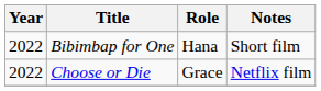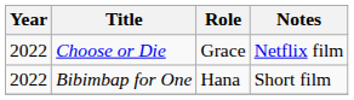 <table class="wikitable sortable">
 <tr>
 <th>Year</th>
 <th>Title</th>
 <th>Role</th>
 <th class="unsortable">Notes</th>
 </tr>
 <tr>
 <td>2022</td>
+<td><em><a href='#'>Choose or Die</a></em></td>
+<td>Grace</td>
+<td><a href='#'>Netflix</a> film</td>
+</tr>
+<tr>
+<td>2022</td>
 <td><em>Bibimbap for One</em></td>
 <td>Hana</td>
 <td>Short film</td>
 </tr>
 <tr>
-<td>2022</td>
-<td><em><a href='#'>Choose or Die</a></em></td>
-<td>Grace</td>
-<td><a href='#'>Netflix</a> film</td>
-</tr>
-<tr>
 </tr>
 </table>
